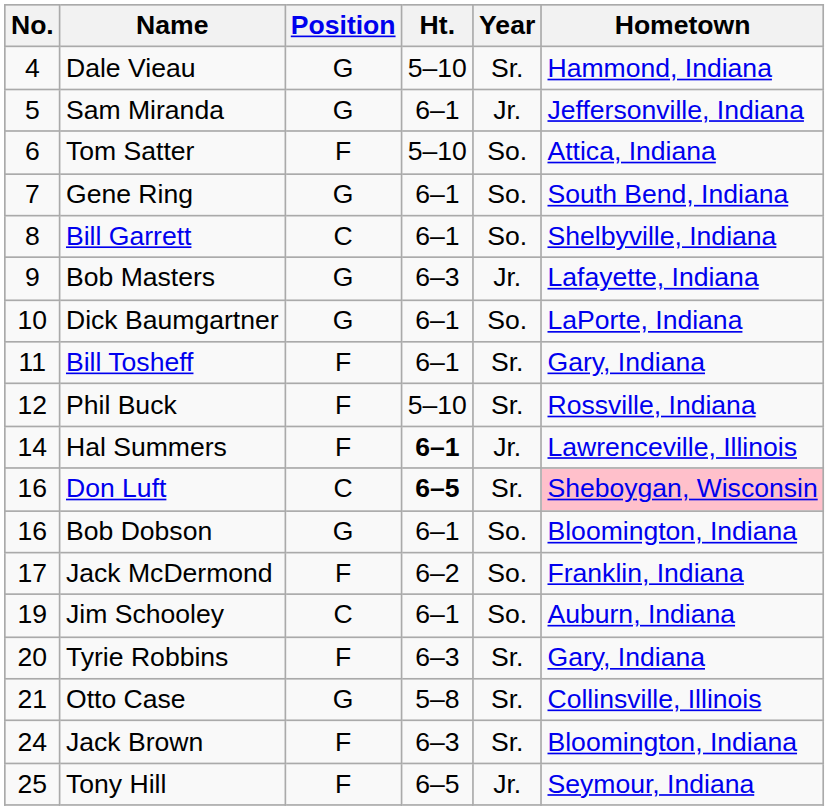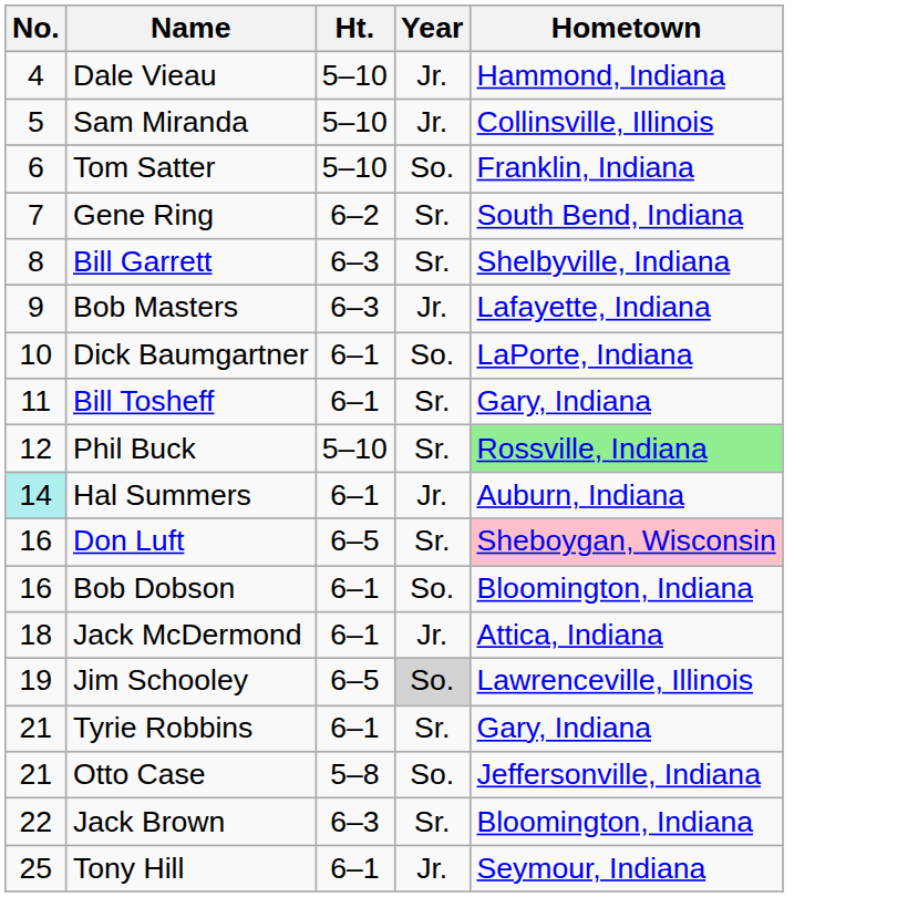 <table class="wikitable" style="text-align:center">
 <tr>
 <th>No.</th>
 <th>Name</th>
-<th><a href='#'>Position</a></th>
 <th>Ht.</th>
 <th>Year</th>
 <th>Hometown</th>
 </tr>
 <tr>
 <td>4</td>
 <td style="text-align:left">Dale Vieau</td>
-<td>G</td>
 <td>5–10</td>
-<td>Sr.</td>
+<td>Jr.</td>
 <td style="text-align:left"><a href='#'>Hammond, Indiana</a></td>
 </tr>
 <tr>
 <td>5</td>
 <td style="text-align:left">Sam Miranda</td>
-<td>G</td>
-<td>6–1</td>
+<td>5–10</td>
 <td>Jr.</td>
-<td style="text-align:left"><a href='#'>Jeffersonville, Indiana</a></td>
+<td style="text-align:left"><a href='#'>Collinsville, Illinois</a></td>
 </tr>
 <tr>
 <td>6</td>
 <td style="text-align:left">Tom Satter</td>
-<td>F</td>
 <td>5–10</td>
 <td>So.</td>
-<td style="text-align:left"><a href='#'>Attica, Indiana</a></td>
+<td style="text-align:left"><a href='#'>Franklin, Indiana</a></td>
 </tr>
 <tr>
 <td>7</td>
 <td style="text-align:left">Gene Ring</td>
-<td>G</td>
-<td>6–1</td>
-<td>So.</td>
+<td>6–2</td>
+<td>Sr.</td>
 <td style="text-align:left"><a href='#'>South Bend, Indiana</a></td>
 </tr>
 <tr>
 <td>8</td>
 <td style="text-align:left"><a href='#'>Bill Garrett</a></td>
-<td>C</td>
-<td>6–1</td>
-<td>So.</td>
+<td>6–3</td>
+<td>Sr.</td>
 <td style="text-align:left"><a href='#'>Shelbyville, Indiana</a></td>
 </tr>
 <tr>
 <td>9</td>
 <td style="text-align:left">Bob Masters</td>
-<td>G</td>
 <td>6–3</td>
 <td>Jr.</td>
 <td style="text-align:left"><a href='#'>Lafayette, Indiana</a></td>
 </tr>
 <tr>
 <td>10</td>
 <td style="text-align:left">Dick Baumgartner</td>
-<td>G</td>
 <td>6–1</td>
 <td>So.</td>
 <td style="text-align:left"><a href='#'>LaPorte, Indiana</a></td>
 </tr>
 <tr>
 <td>11</td>
 <td style="text-align:left"><a href='#'>Bill Tosheff</a></td>
-<td>F</td>
 <td>6–1</td>
 <td>Sr.</td>
 <td style="text-align:left"><a href='#'>Gary, Indiana</a></td>
 </tr>
 <tr>
 <td>12</td>
 <td style="text-align:left">Phil Buck</td>
-<td>F</td>
 <td>5–10</td>
 <td>Sr.</td>
-<td style="text-align:left"><a href='#'>Rossville, Indiana</a></td>
+<td style="background: lightgreen; text-align:left"><a href='#'>Rossville, Indiana</a></td>
 </tr>
 <tr>
-<td>14</td>
+<td style="background: paleturquoise;">14</td>
 <td style="text-align:left">Hal Summers</td>
-<td>F</td>
-<td><strong>6–1</strong></td>
+<td>6–1</td>
 <td>Jr.</td>
-<td style="text-align:left"><a href='#'>Lawrenceville, Illinois</a></td>
+<td style="text-align:left"><a href='#'>Auburn, Indiana</a></td>
 </tr>
 <tr>
 <td>16</td>
 <td style="text-align:left"><a href='#'>Don Luft</a></td>
-<td>C</td>
-<td><strong>6–5</strong></td>
+<td>6–5</td>
 <td>Sr.</td>
 <td style="background: pink; text-align:left"><a href='#'>Sheboygan, Wisconsin</a></td>
 </tr>
 <tr>
 <td>16</td>
 <td style="text-align:left">Bob Dobson</td>
-<td>G</td>
 <td>6–1</td>
 <td>So.</td>
 <td style="text-align:left"><a href='#'>Bloomington, Indiana</a></td>
 </tr>
 <tr>
-<td>17</td>
+<td>18</td>
 <td style="text-align:left">Jack McDermond</td>
-<td>F</td>
-<td>6–2</td>
-<td>So.</td>
-<td style="text-align:left"><a href='#'>Franklin, Indiana</a></td>
+<td>6–1</td>
+<td>Jr.</td>
+<td style="text-align:left"><a href='#'>Attica, Indiana</a></td>
 </tr>
 <tr>
 <td>19</td>
 <td style="text-align:left">Jim Schooley</td>
-<td>C</td>
-<td>6–1</td>
-<td>So.</td>
-<td style="text-align:left"><a href='#'>Auburn, Indiana</a></td>
+<td>6–5</td>
+<td style="background: lightgrey;">So.</td>
+<td style="text-align:left"><a href='#'>Lawrenceville, Illinois</a></td>
 </tr>
 <tr>
-<td>20</td>
+<td>21</td>
 <td style="text-align:left">Tyrie Robbins</td>
-<td>F</td>
-<td>6–3</td>
+<td>6–1</td>
 <td>Sr.</td>
 <td style="text-align:left"><a href='#'>Gary, Indiana</a></td>
 </tr>
 <tr>
 <td>21</td>
 <td style="text-align:left">Otto Case</td>
-<td>G</td>
 <td>5–8</td>
-<td>Sr.</td>
-<td style="text-align:left"><a href='#'>Collinsville, Illinois</a></td>
+<td>So.</td>
+<td style="text-align:left"><a href='#'>Jeffersonville, Indiana</a></td>
 </tr>
 <tr>
-<td>24</td>
+<td>22</td>
 <td style="text-align:left">Jack Brown</td>
-<td>F</td>
 <td>6–3</td>
 <td>Sr.</td>
 <td style="text-align:left"><a href='#'>Bloomington, Indiana</a></td>
 </tr>
 <tr>
 <td>25</td>
 <td style="text-align:left">Tony Hill</td>
-<td>F</td>
-<td>6–5</td>
+<td>6–1</td>
 <td>Jr.</td>
 <td style="text-align:left"><a href='#'>Seymour, Indiana</a></td>
 </tr>
 </table>
